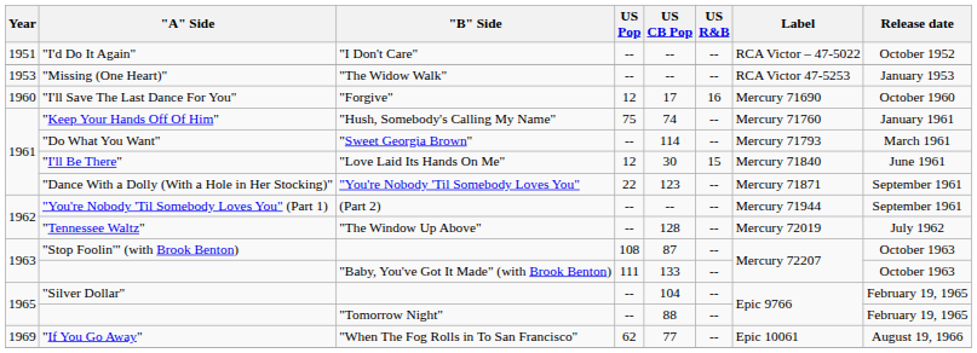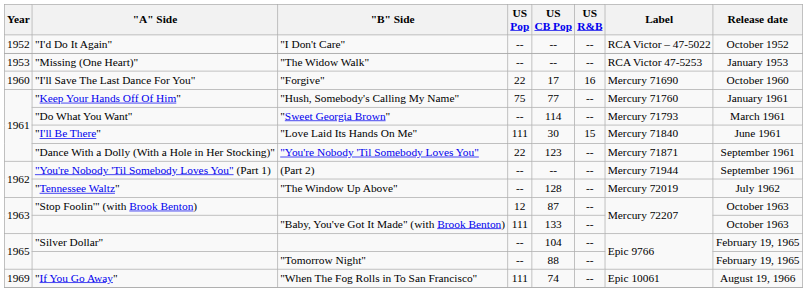 <table class="sortable wikitable">
 <tr>
 <th>Year</th>
 <th>"A" Side</th>
 <th>"B" Side</th>
 <th>US <br><a href='#'>Pop</a></th>
 <th>US <br><a href='#'>CB Pop</a></th>
 <th>US <br><a href='#'>R&B</a></th>
 <th>Label</th>
 <th>Release date</th>
 </tr>
 <tr>
-<td align=center>1951</td>
+<td align=center>1952</td>
 <td>"I'd Do It Again"</td>
 <td>"I Don't Care"</td>
 <td align=center>--</td>
 <td align=center>--</td>
 <td align=center>--</td>
 <td>RCA Victor – 47-5022</td>
 <td align=center>October 1952</td>
 </tr>
 <tr>
 </tr>
 <tr>
 <td align=center>1953</td>
 <td>"Missing (One Heart)"</td>
 <td>"The Widow Walk"</td>
 <td align=center>--</td>
 <td align=center>--</td>
 <td align=center>--</td>
 <td>RCA Victor 47-5253</td>
 <td align=center>January 1953</td>
 </tr>
 <tr>
 <td align=center>1960</td>
 <td>"I'll Save The Last Dance For You"</td>
 <td>"Forgive"</td>
-<td align=center>12</td>
+<td align=center>22</td>
 <td align=center>17</td>
 <td align=center>16</td>
 <td>Mercury 71690</td>
 <td align=center>October 1960</td>
 </tr>
 <tr>
 <td rowspan="4"  align=center>1961</td>
 <td>"<a href='#'>Keep Your Hands Off Of Him</a>"</td>
 <td>"Hush, Somebody's Calling My Name"</td>
 <td align=center>75</td>
-<td align=center>74</td>
+<td align=center>77</td>
 <td align=center>--</td>
 <td>Mercury 71760</td>
 <td align=center>January 1961</td>
 </tr>
 <tr>
 <td>"Do What You Want"</td>
 <td>"<a href='#'>Sweet Georgia Brown</a>"</td>
 <td align=center>--</td>
 <td align=center>114</td>
 <td align=center>--</td>
 <td>Mercury 71793</td>
 <td align=center>March 1961</td>
 </tr>
 <tr>
 <td>"<a href='#'>I'll Be There</a>"</td>
 <td>"Love Laid Its Hands On Me"</td>
-<td align=center>12</td>
+<td align=center>111</td>
 <td align=center>30</td>
 <td align=center>15</td>
 <td>Mercury 71840</td>
 <td align=center>June 1961</td>
 </tr>
 <tr>
 <td>"Dance With a Dolly (With a Hole in Her Stocking)"</td>
 <td><a href='#'>"You're Nobody 'Til Somebody Loves You"</a></td>
 <td align=center>22</td>
 <td align=center>123</td>
 <td align=center>--</td>
 <td>Mercury 71871</td>
 <td align=center>September 1961</td>
 </tr>
 <tr>
 <td rowspan="2" align=center>1962</td>
 <td><a href='#'>"You're Nobody 'Til Somebody Loves You"</a> (Part 1)</td>
 <td>(Part 2)</td>
 <td align=center>--</td>
 <td align=center>--</td>
 <td align=center>--</td>
 <td>Mercury 71944</td>
 <td align=center>September 1961</td>
 </tr>
 <tr>
 <td>"<a href='#'>Tennessee Waltz</a>"</td>
 <td>"The Window Up Above"</td>
 <td align=center>--</td>
 <td align=center>128</td>
 <td align=center>--</td>
 <td>Mercury 72019</td>
 <td align=center>July 1962</td>
 </tr>
 <tr>
 <td rowspan="2" align=center>1963</td>
 <td>"Stop Foolin'" (with <a href='#'>Brook Benton</a>)</td>
 <td></td>
-<td align=center>108</td>
+<td align=center>12</td>
 <td align=center>87</td>
 <td align=center>--</td>
 <td rowspan="2">Mercury 72207</td>
 <td align=center>October 1963</td>
 </tr>
 <tr>
 <td></td>
 <td>"Baby, You've Got It Made" (with <a href='#'>Brook Benton</a>)</td>
 <td align=center>111</td>
 <td align=center>133</td>
 <td align=center>--</td>
 <td align=center>October 1963</td>
 </tr>
 <tr>
 <td rowspan="2" align=center>1965</td>
 <td>"Silver Dollar"</td>
 <td></td>
 <td align=center>--</td>
 <td align=center>104</td>
 <td align=center>--</td>
 <td rowspan="2">Epic 9766</td>
 <td align=center>February 19, 1965</td>
 </tr>
 <tr>
 <td></td>
 <td>"Tomorrow Night"</td>
 <td align=center>--</td>
 <td align=center>88</td>
 <td align=center>--</td>
 <td align=center>February 19, 1965</td>
 </tr>
 <tr>
 <td align=center>1969</td>
 <td>"<a href='#'>If You Go Away</a>"</td>
 <td>"When The Fog Rolls in To San Francisco"</td>
-<td align=center>62</td>
-<td align=center>77</td>
+<td align=center>111</td>
+<td align=center>74</td>
 <td align=center>--</td>
 <td>Epic 10061</td>
 <td align=center>August 19, 1966</td>
 </tr>
 <tr>
 </tr>
 </table>
